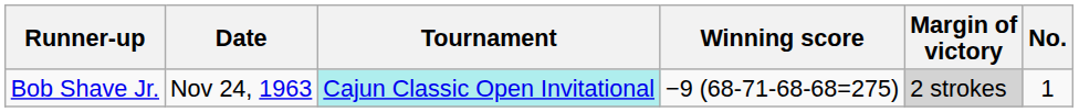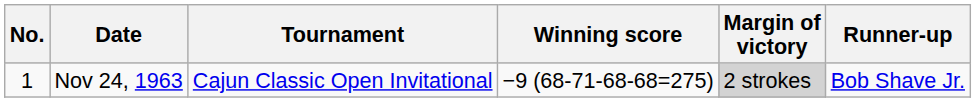 <table class="wikitable" style="font-size:95%;">
 <tr>
-<th>Runner-up</th>
+<th>No.</th>
 <th>Date</th>
 <th>Tournament</th>
 <th>Winning score</th>
 <th>Margin of<br>victory</th>
-<th>No.</th>
+<th>Runner-up</th>
 </tr>
 <tr>
-<td> <a href='#'>Bob Shave Jr.</a></td>
+<td align=center>1</td>
 <td align=right>Nov 24, <a href='#'>1963</a></td>
-<td style="background: paleturquoise;"><a href='#'>Cajun Classic Open Invitational</a></td>
+<td><a href='#'>Cajun Classic Open Invitational</a></td>
 <td>−9 (68-71-68-68=275)</td>
 <td style="background: lightgrey;">2 strokes</td>
-<td align=center>1</td>
+<td> <a href='#'>Bob Shave Jr.</a></td>
 </tr>
 </table>
